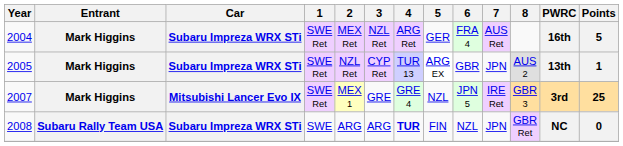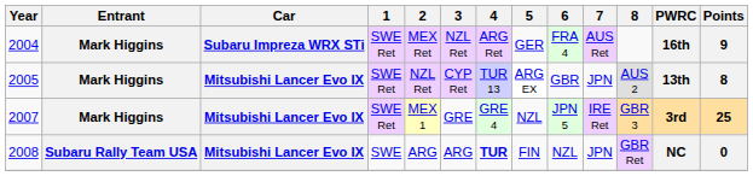 <table class="wikitable" style="text-align:center; font-size:85%;">
 <tr>
 <th>Year</th>
 <th>Entrant</th>
 <th>Car</th>
 <th>1</th>
 <th>2</th>
 <th>3</th>
 <th>4</th>
 <th>5</th>
 <th>6</th>
 <th>7</th>
 <th>8</th>
 <th>PWRC</th>
 <th>Points</th>
 </tr>
 <tr>
 <td><a href='#'>2004</a></td>
 <th nowrap>Mark Higgins</th>
 <th nowrap><a href='#'>Subaru Impreza WRX STi</a></th>
 <td style="background:#EFCFFF;"><a href='#'>SWE</a><br><small>Ret</small></td>
 <td style="background:#EFCFFF;"><a href='#'>MEX</a><br><small>Ret</small></td>
 <td style="background:#EFCFFF;"><a href='#'>NZL</a><br><small>Ret</small></td>
 <td style="background:#EFCFFF;"><a href='#'>ARG</a><br><small>Ret</small></td>
 <td><a href='#'>GER</a></td>
 <td style="background:#DFFFDF;"><a href='#'>FRA</a><br><small>4</small></td>
 <td style="background:#EFCFFF;"><a href='#'>AUS</a><br><small>Ret</small></td>
 <td></td>
 <th>16th</th>
-<th>5</th>
+<th>9</th>
 </tr>
 <tr>
 <td><a href='#'>2005</a></td>
 <th nowrap>Mark Higgins</th>
-<th nowrap><a href='#'>Subaru Impreza WRX STi</a></th>
+<th nowrap><a href='#'>Mitsubishi Lancer Evo IX</a></th>
 <td style="background:#EFCFFF;"><a href='#'>SWE</a><br><small>Ret</small></td>
 <td style="background:#EFCFFF;"><a href='#'>NZL</a><br><small>Ret</small></td>
 <td style="background:#EFCFFF;"><a href='#'>CYP</a><br><small>Ret</small></td>
 <td style="background:#CFCFFF;"><a href='#'>TUR</a><br><small>13</small></td>
 <td style="background:#FFFFFF;"><a href='#'>ARG</a><br><small>EX</small></td>
 <td><a href='#'>GBR</a></td>
 <td><a href='#'>JPN</a></td>
 <td style="background:#DFDFDF;"><a href='#'>AUS</a><br><small>2</small></td>
 <th>13th</th>
-<th>1</th>
+<th>8</th>
 </tr>
 <tr>
 <td><a href='#'>2007</a></td>
 <th nowrap>Mark Higgins</th>
 <th nowrap><a href='#'>Mitsubishi Lancer Evo IX</a></th>
 <td style="background:#EFCFFF;"><a href='#'>SWE</a><br><small>Ret</small></td>
 <td style="background:#FFFFBF;"><a href='#'>MEX</a><br><small>1</small></td>
 <td><a href='#'>GRE</a></td>
 <td style="background:#DFFFDF;"><a href='#'>GRE</a><br><small>4</small></td>
 <td><a href='#'>NZL</a></td>
 <td style="background:#DFFFDF;"><a href='#'>JPN</a><br><small>5</small></td>
 <td style="background:#EFCFFF;"><a href='#'>IRE</a><br><small>Ret</small></td>
 <td style="background:#FFDF9F;"><a href='#'>GBR</a><br><small>3</small></td>
 <td style="background:#FFDF9F;"><strong>3rd</strong></td>
 <td style="background:#FFDF9F;"><strong>25</strong></td>
 </tr>
 <tr>
 <td><a href='#'>2008</a></td>
 <th nowrap><a href='#'>Subaru Rally Team USA</a></th>
-<th nowrap><a href='#'>Subaru Impreza WRX STi</a></th>
+<th nowrap><a href='#'>Mitsubishi Lancer Evo IX</a></th>
 <td><a href='#'>SWE</a></td>
 <td><a href='#'>ARG</a></td>
 <td><a href='#'>ARG</a></td>
 <td><strong><a href='#'>TUR</a></strong></td>
 <td><a href='#'>FIN</a></td>
 <td><a href='#'>NZL</a></td>
 <td><a href='#'>JPN</a></td>
 <td style="background:#EFCFFF;"><a href='#'>GBR</a><br><small>Ret</small></td>
 <th>NC</th>
 <th>0</th>
 </tr>
 <tr>
 </tr>
 </table>
